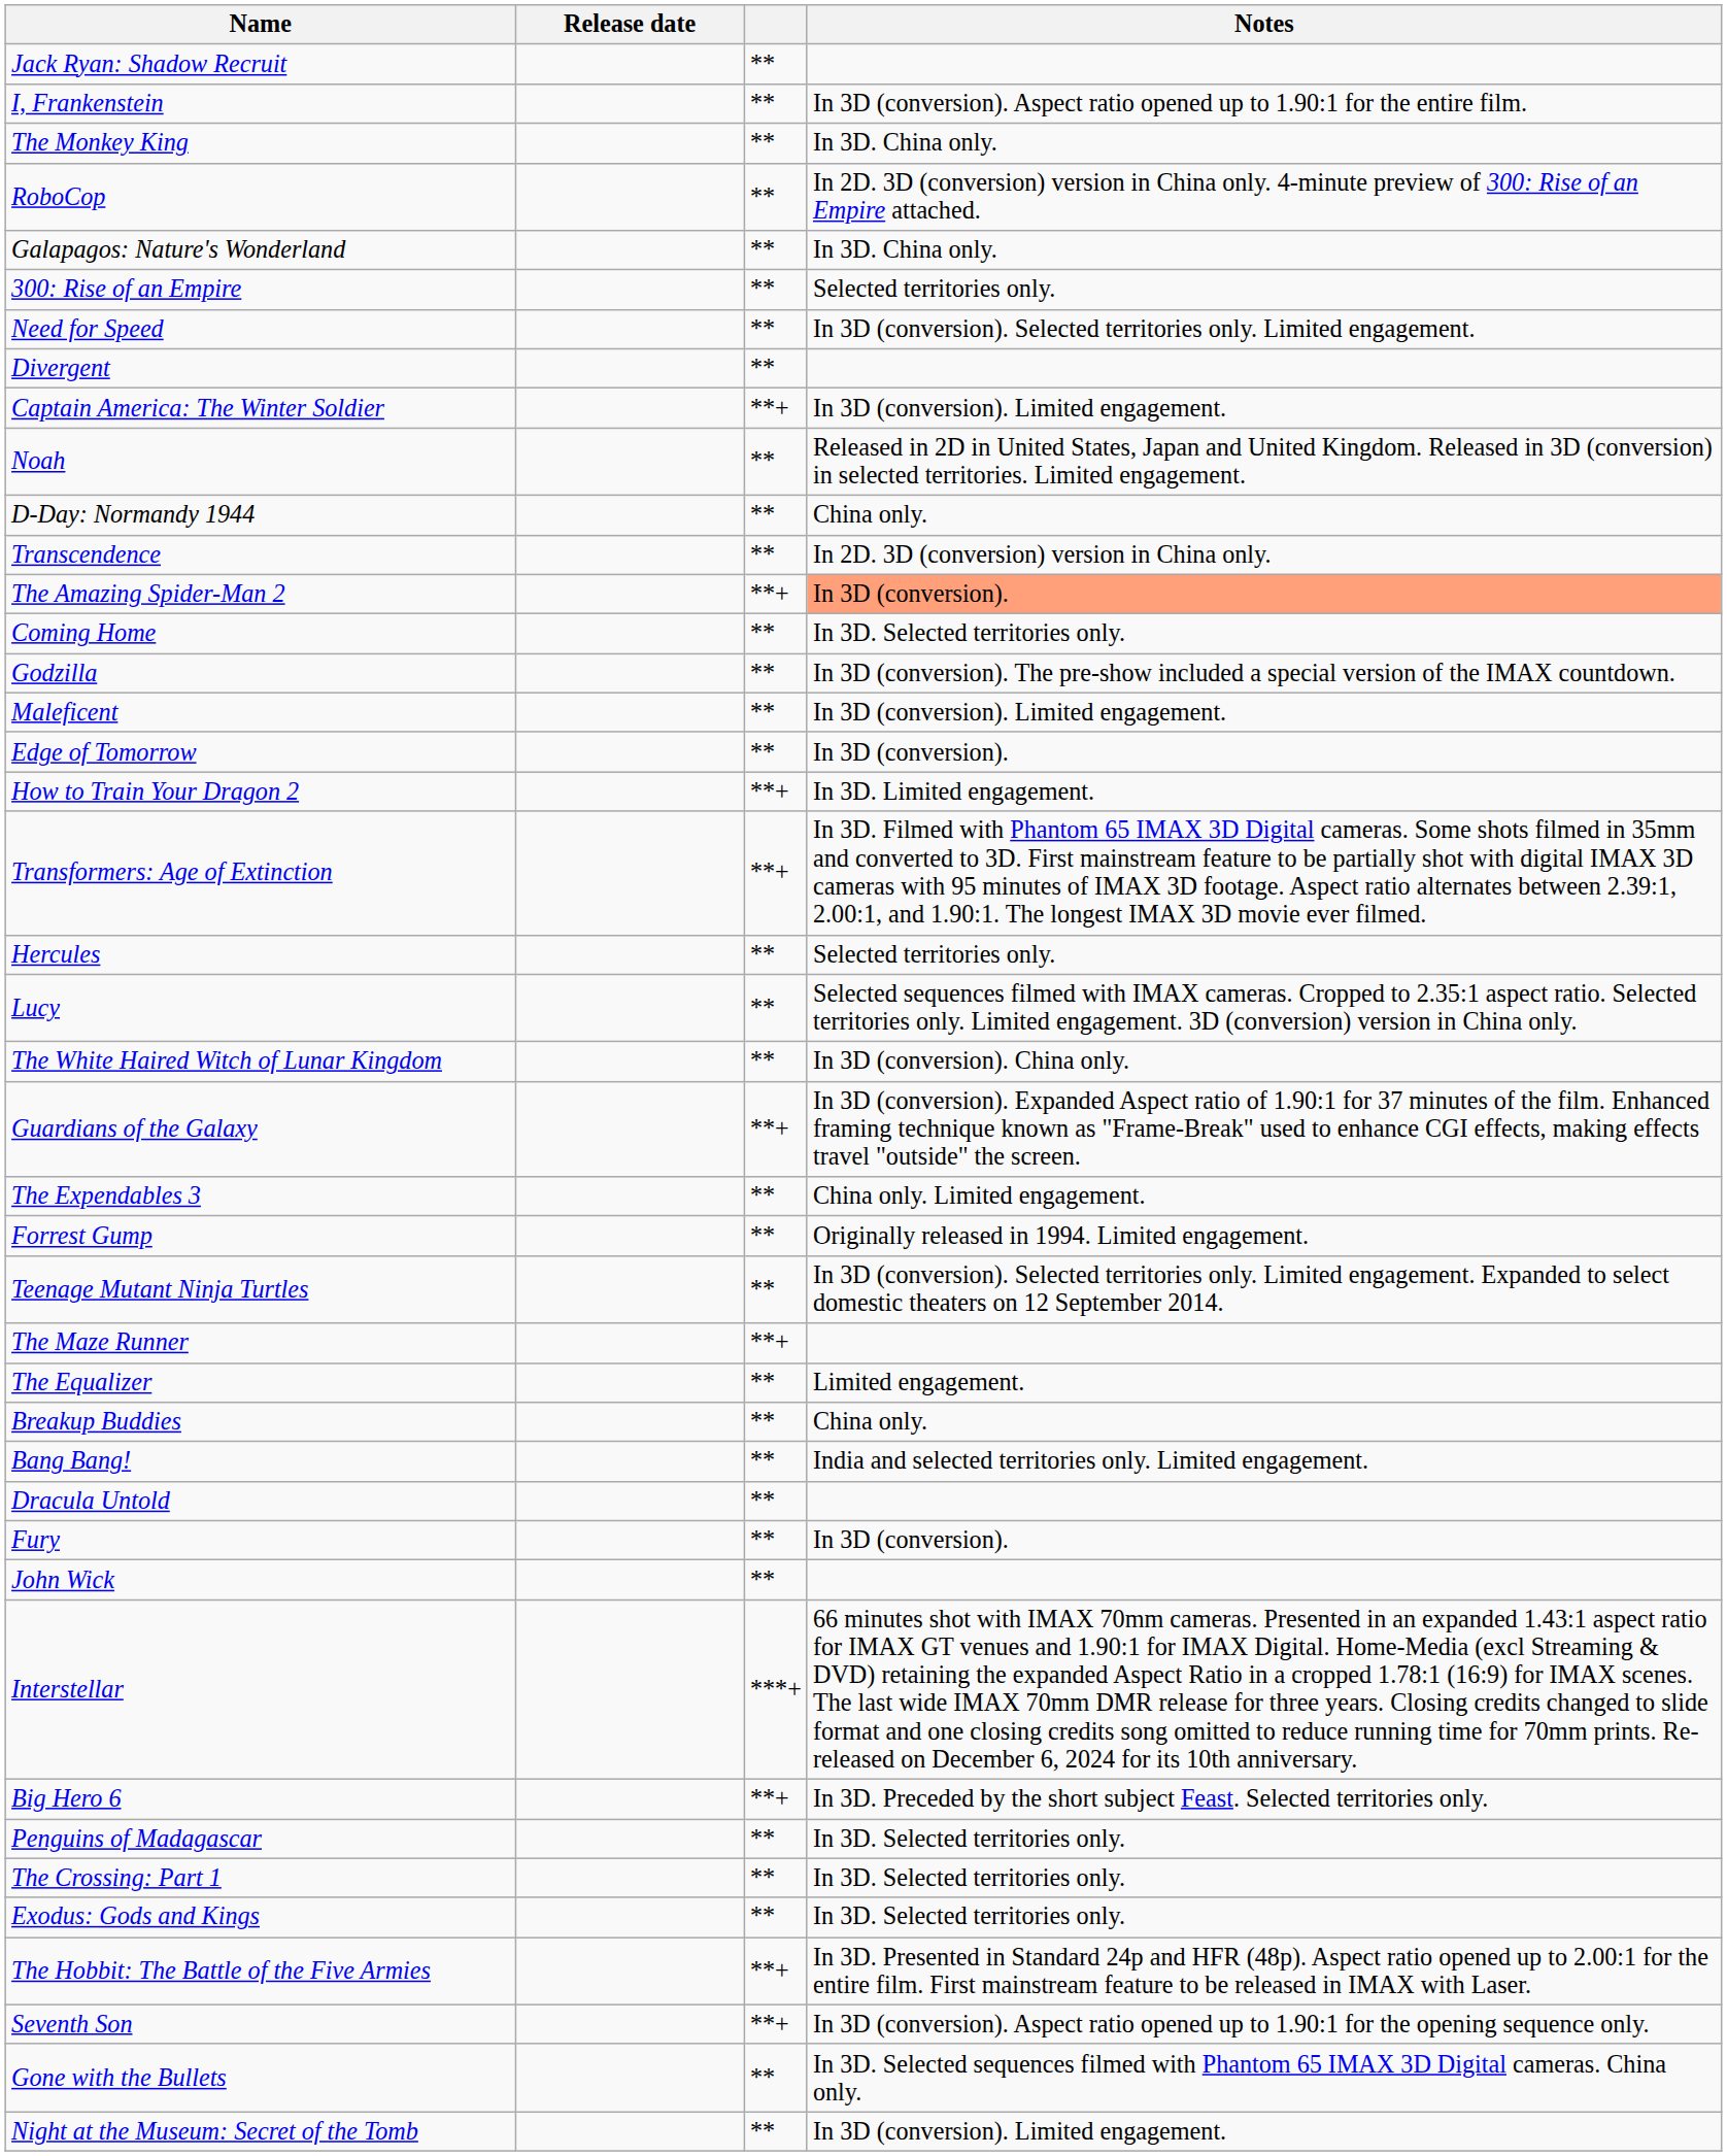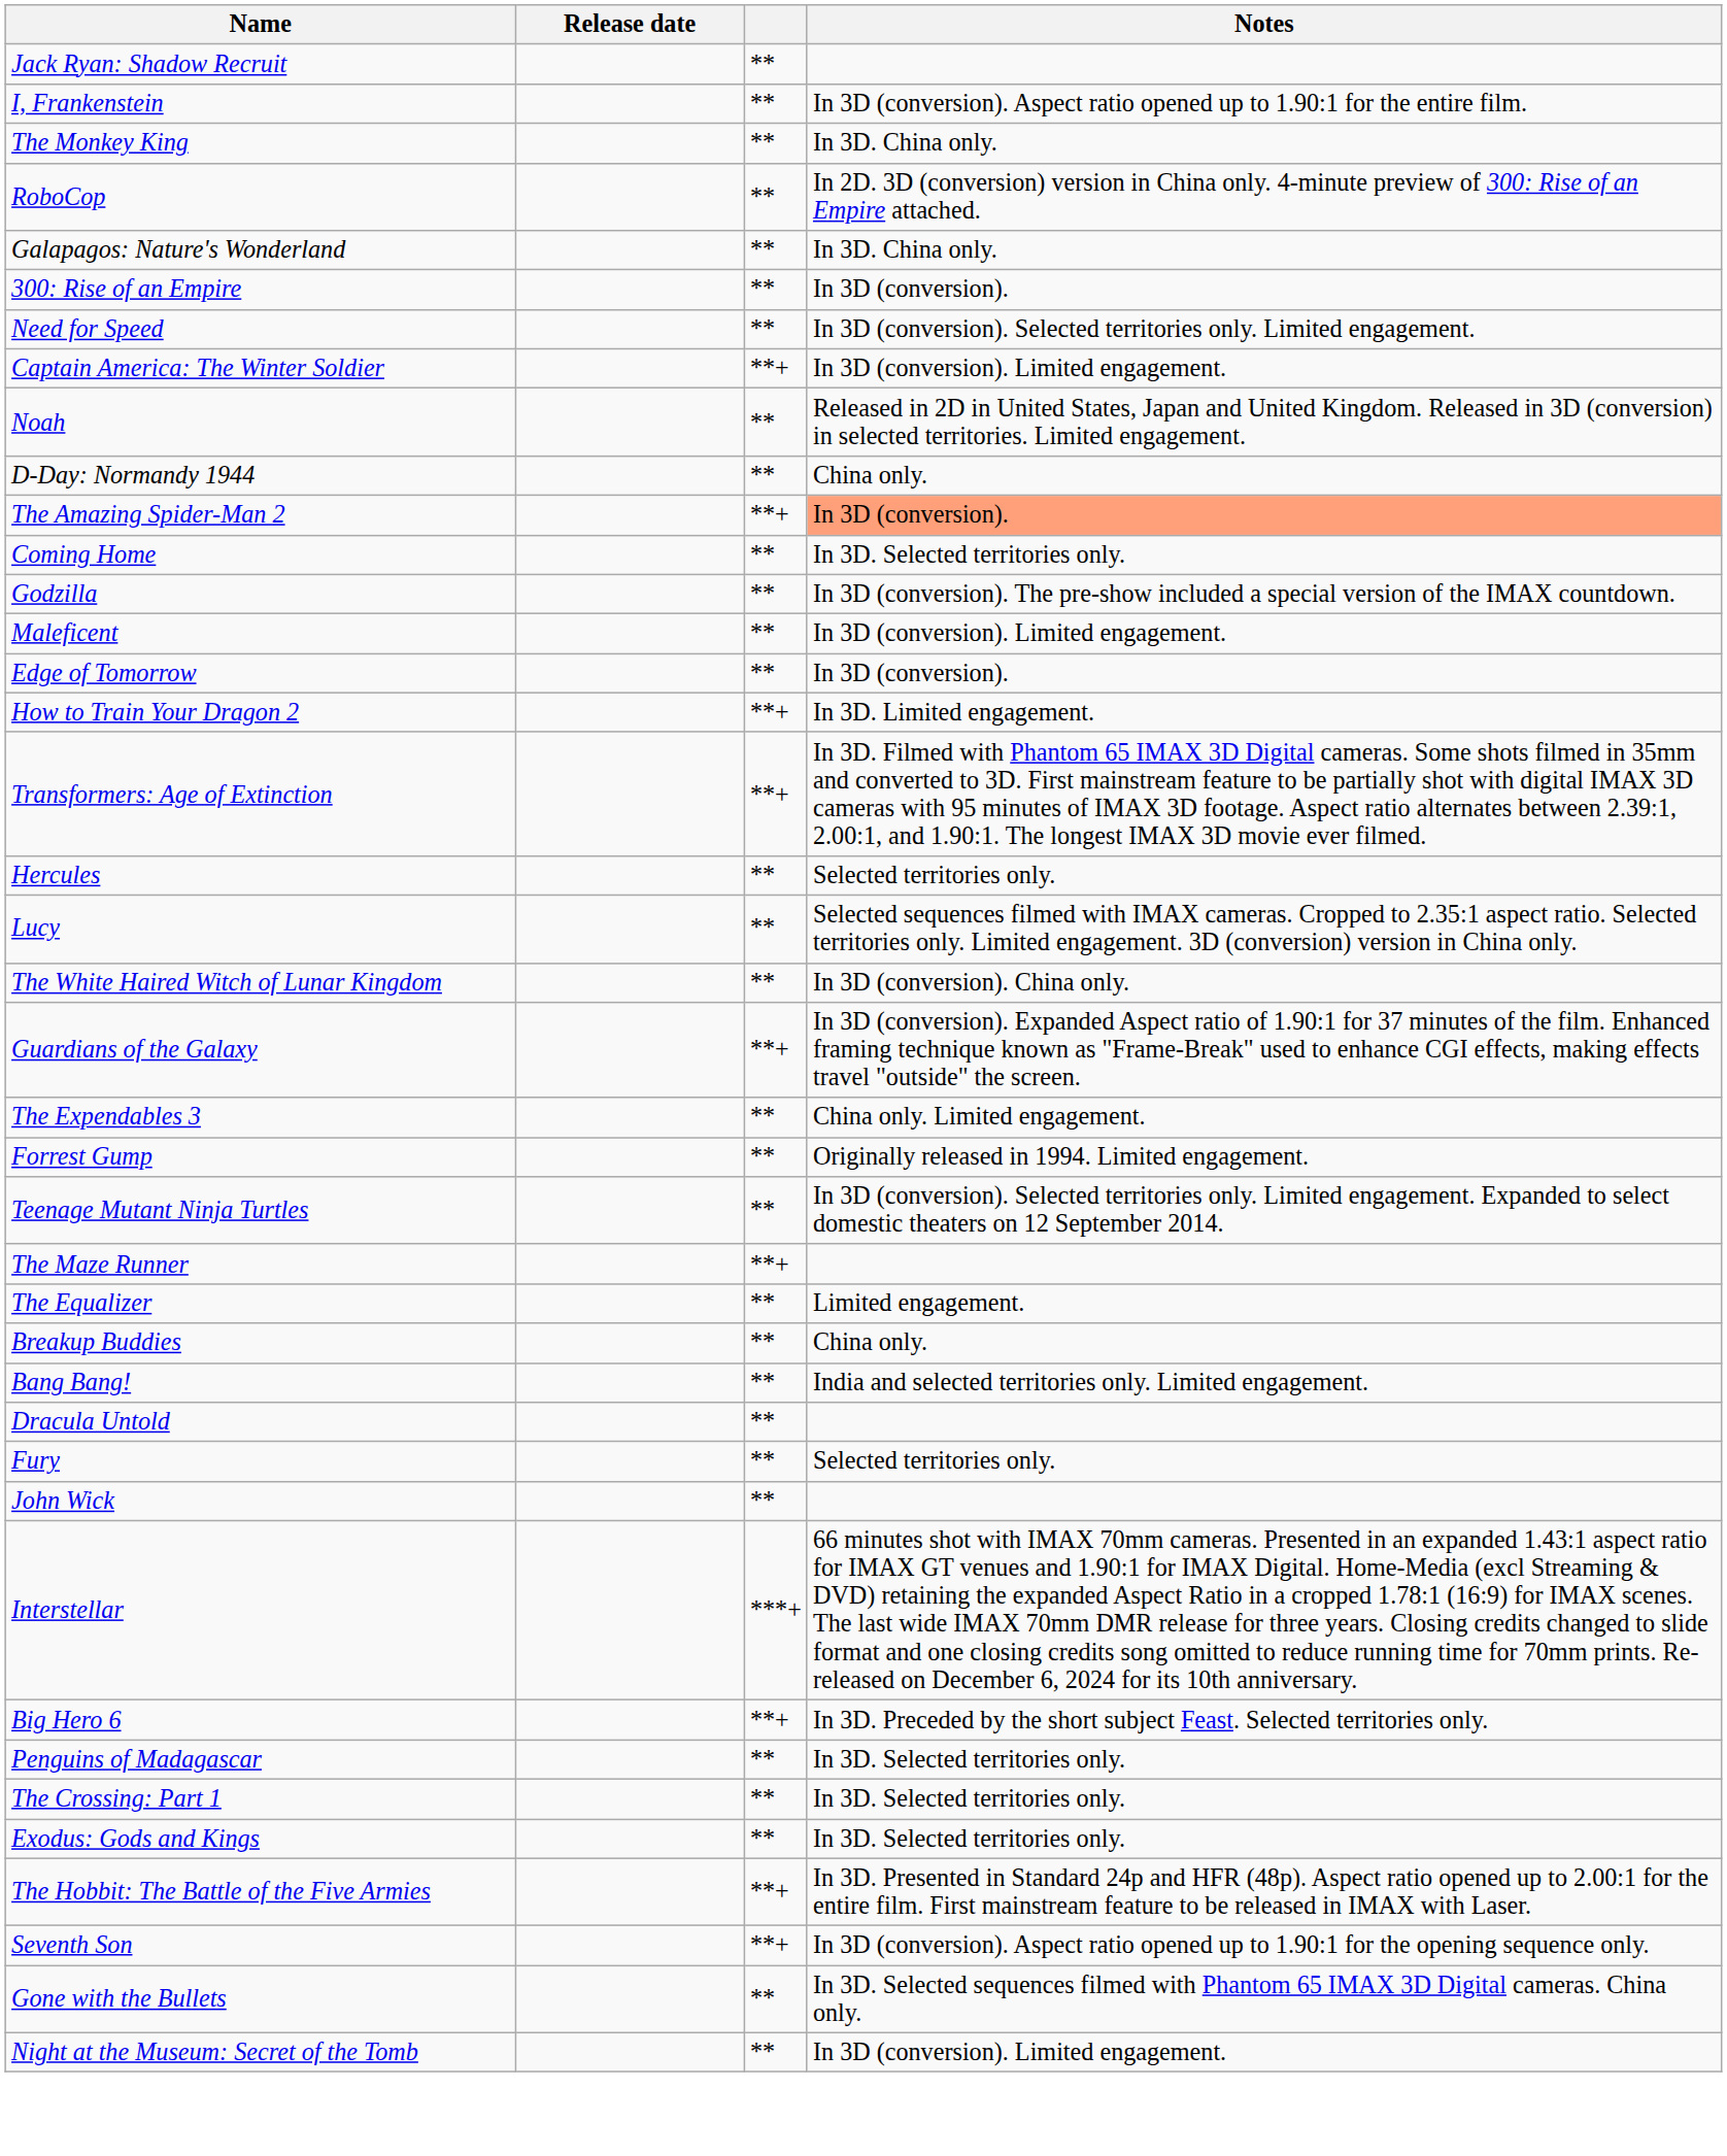 <table class="wikitable sortable collapsible" style="margin:auto;">
 <tr>
 <th scope="col" style="width:320px;">Name</th>
 <th scope="col" style="width:140px;">Release date</th>
 <th scope="col" class="unsortable" style="width:20px;"></th>
 <th scope="col" class="unsortable" style="width:580px;">Notes</th>
 </tr>
 <tr>
 <td><em><a href='#'>Jack Ryan: Shadow Recruit</a></em></td>
 <td align=center></td>
 <td>**</td>
 <td></td>
 </tr>
 <tr>
 <td><em><a href='#'>I, Frankenstein</a></em></td>
 <td align=center></td>
 <td>**</td>
 <td>In 3D (conversion). Aspect ratio opened up to 1.90:1 for the entire film.</td>
 </tr>
 <tr>
 <td><em><a href='#'>The Monkey King</a></em></td>
 <td align=center></td>
 <td>**</td>
 <td>In 3D. China only.</td>
 </tr>
 <tr>
 <td><em><a href='#'>RoboCop</a></em></td>
 <td align=center></td>
 <td>**</td>
 <td>In 2D. 3D (conversion) version in China only. 4-minute preview of <em><a href='#'>300: Rise of an Empire</a></em> attached.</td>
 </tr>
 <tr>
 <td><em>Galapagos: Nature's Wonderland</em></td>
 <td align=center></td>
 <td>**</td>
 <td>In 3D. China only.</td>
 </tr>
 <tr>
 <td><em><a href='#'>300: Rise of an Empire</a></em></td>
 <td align=center></td>
 <td>**</td>
-<td>Selected territories only.</td>
+<td>In 3D (conversion).</td>
 </tr>
 <tr>
 <td><em><a href='#'>Need for Speed</a></em></td>
 <td align=center></td>
 <td>**</td>
 <td>In 3D (conversion). Selected territories only. Limited engagement.</td>
-</tr>
-<tr>
-<td><em><a href='#'>Divergent</a></em></td>
-<td align=center></td>
-<td>**</td>
-<td></td>
 </tr>
 <tr>
 <td><em><a href='#'>Captain America: The Winter Soldier</a></em></td>
 <td align=center></td>
 <td>**+</td>
 <td>In 3D (conversion). Limited engagement.</td>
 </tr>
 <tr>
 <td><em><a href='#'>Noah</a></em></td>
 <td align=center></td>
 <td>**</td>
 <td>Released in 2D in United States, Japan and United Kingdom. Released in 3D (conversion) in selected territories. Limited engagement.</td>
 </tr>
 <tr>
 <td><em>D-Day: Normandy 1944</em></td>
 <td align=center></td>
 <td>**</td>
 <td>China only.</td>
-</tr>
-<tr>
-<td><em><a href='#'>Transcendence</a></em></td>
-<td align=center></td>
-<td>**</td>
-<td>In 2D. 3D (conversion) version in China only.</td>
 </tr>
 <tr>
 <td><em><a href='#'>The Amazing Spider-Man 2</a></em></td>
 <td align=center></td>
 <td>**+</td>
 <td style="background: lightsalmon;">In 3D (conversion).</td>
 </tr>
 <tr>
 <td><em><a href='#'>Coming Home</a></em></td>
 <td align=center></td>
 <td>**</td>
 <td>In 3D. Selected territories only.</td>
 </tr>
 <tr>
 <td><em><a href='#'>Godzilla</a></em></td>
 <td align=center></td>
 <td>**</td>
 <td>In 3D (conversion). The pre-show included a special version of the IMAX countdown.</td>
 </tr>
 <tr>
 <td><em><a href='#'>Maleficent</a></em></td>
 <td align=center></td>
 <td>**</td>
 <td>In 3D (conversion). Limited engagement.</td>
 </tr>
 <tr>
 <td><em><a href='#'>Edge of Tomorrow</a></em></td>
 <td align=center></td>
 <td>**</td>
 <td>In 3D (conversion).</td>
 </tr>
 <tr>
 <td><em><a href='#'>How to Train Your Dragon 2</a></em></td>
 <td align=center></td>
 <td>**+</td>
 <td>In 3D. Limited engagement.</td>
 </tr>
 <tr>
 <td><em><a href='#'>Transformers: Age of Extinction</a></em></td>
 <td align=center></td>
 <td>**+</td>
 <td>In 3D. Filmed with <a href='#'>Phantom 65 IMAX 3D Digital</a> cameras. Some shots filmed in 35mm and converted to 3D. First mainstream feature to be partially shot with digital IMAX 3D cameras with 95 minutes of IMAX 3D footage. Aspect ratio alternates between 2.39:1, 2.00:1, and 1.90:1. The longest IMAX 3D movie ever filmed.</td>
 </tr>
 <tr>
 <td><em><a href='#'>Hercules</a></em></td>
 <td align=center></td>
 <td>**</td>
 <td>Selected territories only.</td>
 </tr>
 <tr>
 <td><em><a href='#'>Lucy</a></em></td>
 <td align=center></td>
 <td>**</td>
 <td>Selected sequences filmed with IMAX cameras. Cropped to 2.35:1 aspect ratio. Selected territories only. Limited engagement. 3D (conversion) version in China only.</td>
 </tr>
 <tr>
 <td><em><a href='#'>The White Haired Witch of Lunar Kingdom</a></em></td>
 <td align=center></td>
 <td>**</td>
 <td>In 3D (conversion). China only.</td>
 </tr>
 <tr>
 <td><em><a href='#'>Guardians of the Galaxy</a></em></td>
 <td align=center></td>
 <td>**+</td>
 <td>In 3D (conversion). Expanded Aspect ratio of 1.90:1 for 37 minutes of the film. Enhanced framing technique known as "Frame-Break" used to enhance CGI effects, making effects travel "outside" the screen.</td>
 </tr>
 <tr>
 <td><em><a href='#'>The Expendables 3</a></em></td>
 <td align=center></td>
 <td>**</td>
 <td>China only. Limited engagement.</td>
 </tr>
 <tr>
 <td><em><a href='#'>Forrest Gump</a></em></td>
 <td align=center></td>
 <td>**</td>
 <td>Originally released in 1994. Limited engagement.</td>
 </tr>
 <tr>
 <td><em><a href='#'>Teenage Mutant Ninja Turtles</a></em></td>
 <td align=center></td>
 <td>**</td>
 <td>In 3D (conversion). Selected territories only. Limited engagement. Expanded to select domestic theaters on 12 September 2014.</td>
 </tr>
 <tr>
 <td><em><a href='#'>The Maze Runner</a></em></td>
 <td align=center></td>
 <td>**+</td>
 <td></td>
 </tr>
 <tr>
 <td><em><a href='#'>The Equalizer</a></em></td>
 <td align=center></td>
 <td>**</td>
 <td>Limited engagement.</td>
 </tr>
 <tr>
 <td><em><a href='#'>Breakup Buddies</a></em></td>
 <td align=center></td>
 <td>**</td>
 <td>China only.</td>
 </tr>
 <tr>
 <td><em><a href='#'>Bang Bang!</a></em></td>
 <td align=center></td>
 <td>**</td>
 <td>India and selected territories only. Limited engagement.</td>
 </tr>
 <tr>
 <td><em><a href='#'>Dracula Untold</a></em></td>
 <td align=center></td>
 <td>**</td>
 <td></td>
 </tr>
 <tr>
 <td><em><a href='#'>Fury</a></em></td>
 <td align=center></td>
 <td>**</td>
-<td>In 3D (conversion).</td>
+<td>Selected territories only.</td>
 </tr>
 <tr>
 <td><em><a href='#'>John Wick</a></em></td>
 <td align=center></td>
 <td>**</td>
 <td></td>
 </tr>
 <tr>
 <td><em><a href='#'>Interstellar</a></em></td>
 <td align=center></td>
 <td>***+</td>
 <td>66 minutes shot with IMAX 70mm cameras. Presented in an expanded 1.43:1 aspect ratio for IMAX GT venues and 1.90:1 for IMAX Digital. Home-Media (excl Streaming & DVD) retaining the expanded Aspect Ratio in a cropped 1.78:1 (16:9) for IMAX scenes. The last wide IMAX 70mm DMR release for three years. Closing credits changed to slide format and one closing credits song omitted to reduce running time for 70mm prints. Re-released on December 6, 2024 for its 10th anniversary.</td>
 </tr>
 <tr>
 <td><em><a href='#'>Big Hero 6</a></em></td>
 <td align=center></td>
 <td>**+</td>
 <td>In 3D. Preceded by the short subject <a href='#'>Feast</a>. Selected territories only.</td>
 </tr>
 <tr>
 <td><em><a href='#'>Penguins of Madagascar</a></em></td>
 <td align=center></td>
 <td>**</td>
 <td>In 3D. Selected territories only.</td>
 </tr>
 <tr>
 <td><em><a href='#'>The Crossing: Part 1</a></em></td>
 <td align=center></td>
 <td>**</td>
 <td>In 3D. Selected territories only.</td>
 </tr>
 <tr>
 <td><em><a href='#'>Exodus: Gods and Kings</a></em></td>
 <td align=center></td>
 <td>**</td>
 <td>In 3D. Selected territories only.</td>
 </tr>
 <tr>
 <td><em><a href='#'>The Hobbit: The Battle of the Five Armies</a></em></td>
 <td align=center></td>
 <td>**+</td>
 <td>In 3D. Presented in Standard 24p and HFR (48p). Aspect ratio opened up to 2.00:1 for the entire film. First mainstream feature to be released in IMAX with Laser.</td>
 </tr>
 <tr>
 <td><em><a href='#'>Seventh Son</a></em></td>
 <td align=center></td>
 <td>**+</td>
 <td>In 3D (conversion). Aspect ratio opened up to 1.90:1 for the opening sequence only.</td>
 </tr>
 <tr>
 <td><em><a href='#'>Gone with the Bullets</a></em></td>
 <td align=center></td>
 <td>**</td>
 <td>In 3D. Selected sequences filmed with <a href='#'>Phantom 65 IMAX 3D Digital</a> cameras. China only.</td>
 </tr>
 <tr>
 <td><em><a href='#'>Night at the Museum: Secret of the Tomb</a></em></td>
 <td align=center></td>
 <td>**</td>
 <td>In 3D (conversion). Limited engagement.</td>
 </tr>
 </table>
